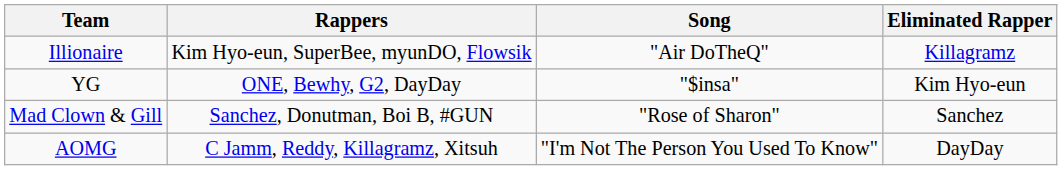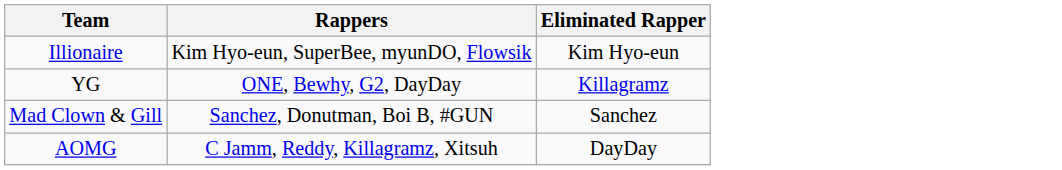 <table class="wikitable" style="text-align:center" border="2">
 <tr>
 <th>Team</th>
 <th>Rappers</th>
-<th>Song</th>
 <th>Eliminated Rapper</th>
 </tr>
 <tr>
 <td><a href='#'>Illionaire</a></td>
 <td>Kim Hyo-eun, SuperBee, myunDO, <a href='#'>Flowsik</a></td>
-<td>"Air DoTheQ"</td>
-<td><a href='#'>Killagramz</a></td>
+<td>Kim Hyo-eun</td>
 </tr>
 <tr>
 <td>YG</td>
 <td><a href='#'>ONE</a>, <a href='#'>Bewhy</a>, <a href='#'>G2</a>, DayDay</td>
-<td>"$insa"</td>
-<td>Kim Hyo-eun</td>
+<td><a href='#'>Killagramz</a></td>
 </tr>
 <tr>
 <td><a href='#'>Mad Clown</a> & <a href='#'>Gill</a></td>
 <td><a href='#'>Sanchez</a>, Donutman, Boi B, #GUN</td>
-<td>"Rose of Sharon"</td>
 <td>Sanchez</td>
 </tr>
 <tr>
 <td><a href='#'>AOMG</a></td>
 <td><a href='#'>C Jamm</a>, <a href='#'>Reddy</a>, <a href='#'>Killagramz</a>, Xitsuh</td>
-<td>"I'm Not The Person You Used To Know"</td>
 <td>DayDay</td>
 </tr>
 </table>
